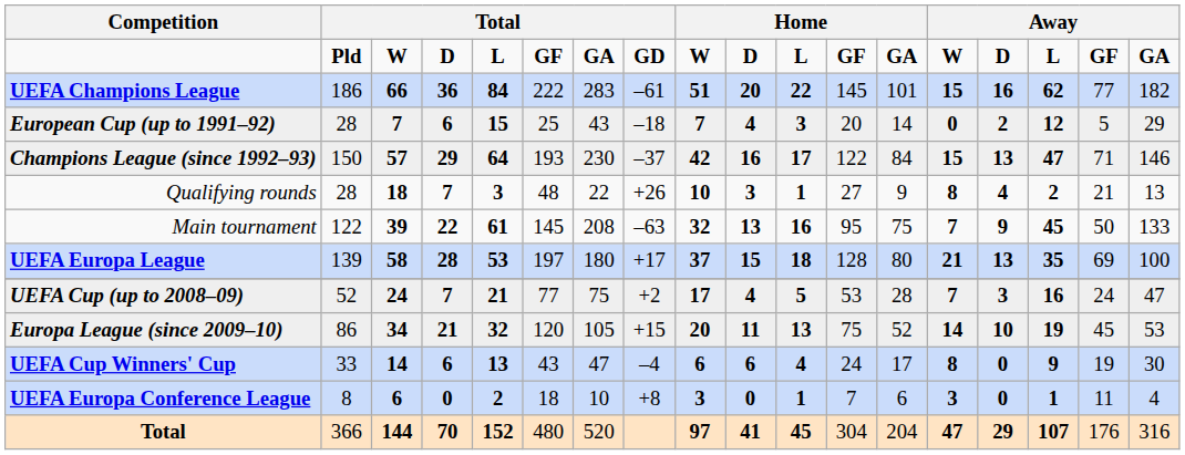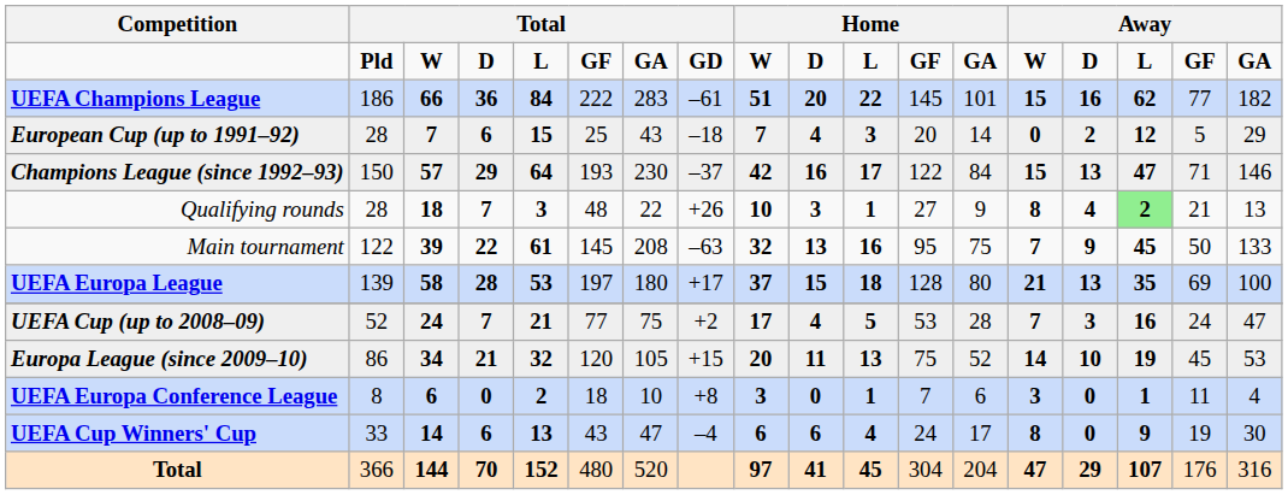 <table class="wikitable" style="text-align: center; font-size:95%">
 <tr>
 <th width="225">Competition</th>
 <th colspan=7>Total</th>
 <th colspan=5>Home</th>
 <th colspan=5>Away</th>
 </tr>
 <tr>
 <td></td>
 <td width="30"><strong>Pld</strong></td>
 <td width="30"><strong>W</strong></td>
 <td width="30"><strong>D</strong></td>
 <td width="30"><strong>L</strong></td>
 <td width="30"><strong>GF</strong></td>
 <td width="30"><strong>GA</strong></td>
 <td width="30"><strong>GD</strong></td>
 <td width="30"><strong>W</strong></td>
 <td width="30"><strong>D</strong></td>
 <td width="30"><strong>L</strong></td>
 <td width="30"><strong>GF</strong></td>
 <td width="30"><strong>GA</strong></td>
 <td width="30"><strong>W</strong></td>
 <td width="30"><strong>D</strong></td>
 <td width="30"><strong>L</strong></td>
 <td width="30"><strong>GF</strong></td>
 <td width="30"><strong>GA</strong></td>
 </tr>
 <tr bgcolor=#CADCFB>
 <td align="left"><strong><a href='#'>UEFA Champions League</a></strong></td>
 <td>186</td>
 <td><strong>66</strong></td>
 <td><strong>36</strong></td>
 <td><strong>84</strong></td>
 <td>222</td>
 <td>283</td>
 <td>–61</td>
 <td><strong>51</strong></td>
 <td><strong>20</strong></td>
 <td><strong>22</strong></td>
 <td>145</td>
 <td>101</td>
 <td><strong>15</strong></td>
 <td><strong>16</strong></td>
 <td><strong>62</strong></td>
 <td>77</td>
 <td>182</td>
 </tr>
 <tr bgcolor=#EFEFEF>
 <td align="left"><strong><em>European Cup (up to 1991–92)</em></strong></td>
 <td>28</td>
 <td><strong>7</strong></td>
 <td><strong>6</strong></td>
 <td><strong>15</strong></td>
 <td>25</td>
 <td>43</td>
 <td>–18</td>
 <td><strong>7</strong></td>
 <td><strong>4</strong></td>
 <td><strong>3</strong></td>
 <td>20</td>
 <td>14</td>
 <td><strong>0</strong></td>
 <td><strong>2</strong></td>
 <td><strong>12</strong></td>
 <td>5</td>
 <td>29</td>
 </tr>
 <tr bgcolor=#EFEFEF>
 <td align="left"><strong><em>Champions League (since 1992–93)</em></strong></td>
 <td>150</td>
 <td><strong>57</strong></td>
 <td><strong>29</strong></td>
 <td><strong>64</strong></td>
 <td>193</td>
 <td>230</td>
 <td>–37</td>
 <td><strong>42</strong></td>
 <td><strong>16</strong></td>
 <td><strong>17</strong></td>
 <td>122</td>
 <td>84</td>
 <td><strong>15</strong></td>
 <td><strong>13</strong></td>
 <td><strong>47</strong></td>
 <td>71</td>
 <td>146</td>
 </tr>
 <tr 71>
 <td align="right"><em>Qualifying rounds</em></td>
 <td>28</td>
 <td><strong>18</strong></td>
 <td><strong>7</strong></td>
 <td><strong>3</strong></td>
 <td>48</td>
 <td>22</td>
 <td>+26</td>
 <td><strong>10</strong></td>
 <td><strong>3</strong></td>
 <td><strong>1</strong></td>
 <td>27</td>
 <td>9</td>
 <td><strong>8</strong></td>
 <td><strong>4</strong></td>
-<td><strong>2</strong></td>
+<td style="background: lightgreen;"><strong>2</strong></td>
 <td>21</td>
 <td>13</td>
 </tr>
 <tr>
 <td align="right"><em>Main tournament</em></td>
 <td>122</td>
 <td><strong>39</strong></td>
 <td><strong>22</strong></td>
 <td><strong>61</strong></td>
 <td>145</td>
 <td>208</td>
 <td>–63</td>
 <td><strong>32</strong></td>
 <td><strong>13</strong></td>
 <td><strong>16</strong></td>
 <td>95</td>
 <td>75</td>
 <td><strong>7</strong></td>
 <td><strong>9</strong></td>
 <td><strong>45</strong></td>
 <td>50</td>
 <td>133</td>
 </tr>
 <tr bgcolor=#CADCFB>
 <td align="left"><strong><a href='#'>UEFA Europa League</a></strong></td>
 <td>139</td>
 <td><strong>58</strong></td>
 <td><strong>28</strong></td>
 <td><strong>53</strong></td>
 <td>197</td>
 <td>180</td>
 <td>+17</td>
 <td><strong>37</strong></td>
 <td><strong>15</strong></td>
 <td><strong>18</strong></td>
 <td>128</td>
 <td>80</td>
 <td><strong>21</strong></td>
 <td><strong>13</strong></td>
 <td><strong>35</strong></td>
 <td>69</td>
 <td>100</td>
 </tr>
 <tr bgcolor=#CADCFB>
 </tr>
 <tr bgcolor=#EFEFEF>
 <td align="left"><strong><em>UEFA Cup (up to 2008–09)</em></strong></td>
 <td>52</td>
 <td><strong>24</strong></td>
 <td><strong>7</strong></td>
 <td><strong>21</strong></td>
 <td>77</td>
 <td>75</td>
 <td>+2</td>
 <td><strong>17</strong></td>
 <td><strong>4</strong></td>
 <td><strong>5</strong></td>
 <td>53</td>
 <td>28</td>
 <td><strong>7</strong></td>
 <td><strong>3</strong></td>
 <td><strong>16</strong></td>
 <td>24</td>
 <td>47</td>
 </tr>
 <tr bgcolor=#EFEFEF>
 <td align="left"><strong><em>Europa League (since 2009–10)</em></strong></td>
 <td>86</td>
 <td><strong>34</strong></td>
 <td><strong>21</strong></td>
 <td><strong>32</strong></td>
 <td>120</td>
 <td>105</td>
 <td>+15</td>
 <td><strong>20</strong></td>
 <td><strong>11</strong></td>
 <td><strong>13</strong></td>
 <td>75</td>
 <td>52</td>
 <td><strong>14</strong></td>
 <td><strong>10</strong></td>
 <td><strong>19</strong></td>
 <td>45</td>
 <td>53</td>
 </tr>
 <tr bgcolor=#CADCFB>
+<td align="left"><strong><a href='#'>UEFA Europa Conference League</a></strong></td>
+<td>8</td>
+<td><strong>6</strong></td>
+<td><strong>0</strong></td>
+<td><strong>2</strong></td>
+<td>18</td>
+<td>10</td>
+<td>+8</td>
+<td><strong>3</strong></td>
+<td><strong>0</strong></td>
+<td><strong>1</strong></td>
+<td>7</td>
+<td>6</td>
+<td><strong>3</strong></td>
+<td><strong>0</strong></td>
+<td><strong>1</strong></td>
+<td>11</td>
+<td>4</td>
+</tr>
+<tr bgcolor=#CADCFB>
 <td align="left"><strong><a href='#'>UEFA Cup Winners' Cup</a></strong></td>
 <td>33</td>
 <td><strong>14</strong></td>
 <td><strong>6</strong></td>
 <td><strong>13</strong></td>
 <td>43</td>
 <td>47</td>
 <td>–4</td>
 <td><strong>6</strong></td>
 <td><strong>6</strong></td>
 <td><strong>4</strong></td>
 <td>24</td>
 <td>17</td>
 <td><strong>8</strong></td>
 <td><strong>0</strong></td>
 <td><strong>9</strong></td>
 <td>19</td>
 <td>30</td>
-</tr>
-<tr bgcolor=#CADCFB>
-<td align="left"><strong><a href='#'>UEFA Europa Conference League</a></strong></td>
-<td>8</td>
-<td><strong>6</strong></td>
-<td><strong>0</strong></td>
-<td><strong>2</strong></td>
-<td>18</td>
-<td>10</td>
-<td>+8</td>
-<td><strong>3</strong></td>
-<td><strong>0</strong></td>
-<td><strong>1</strong></td>
-<td>7</td>
-<td>6</td>
-<td><strong>3</strong></td>
-<td><strong>0</strong></td>
-<td><strong>1</strong></td>
-<td>11</td>
-<td>4</td>
 </tr>
 <tr bgcolor=#ffe4c4>
 <td><strong>Total</strong></td>
 <td>366</td>
 <td><strong>144</strong></td>
 <td><strong>70</strong></td>
 <td><strong>152</strong></td>
 <td>480</td>
 <td>520</td>
 <td></td>
 <td><strong>97</strong></td>
 <td><strong>41</strong></td>
 <td><strong>45</strong></td>
 <td>304</td>
 <td>204</td>
 <td><strong>47</strong></td>
 <td><strong>29</strong></td>
 <td><strong>107</strong></td>
 <td>176</td>
 <td>316</td>
 </tr>
 </table>
